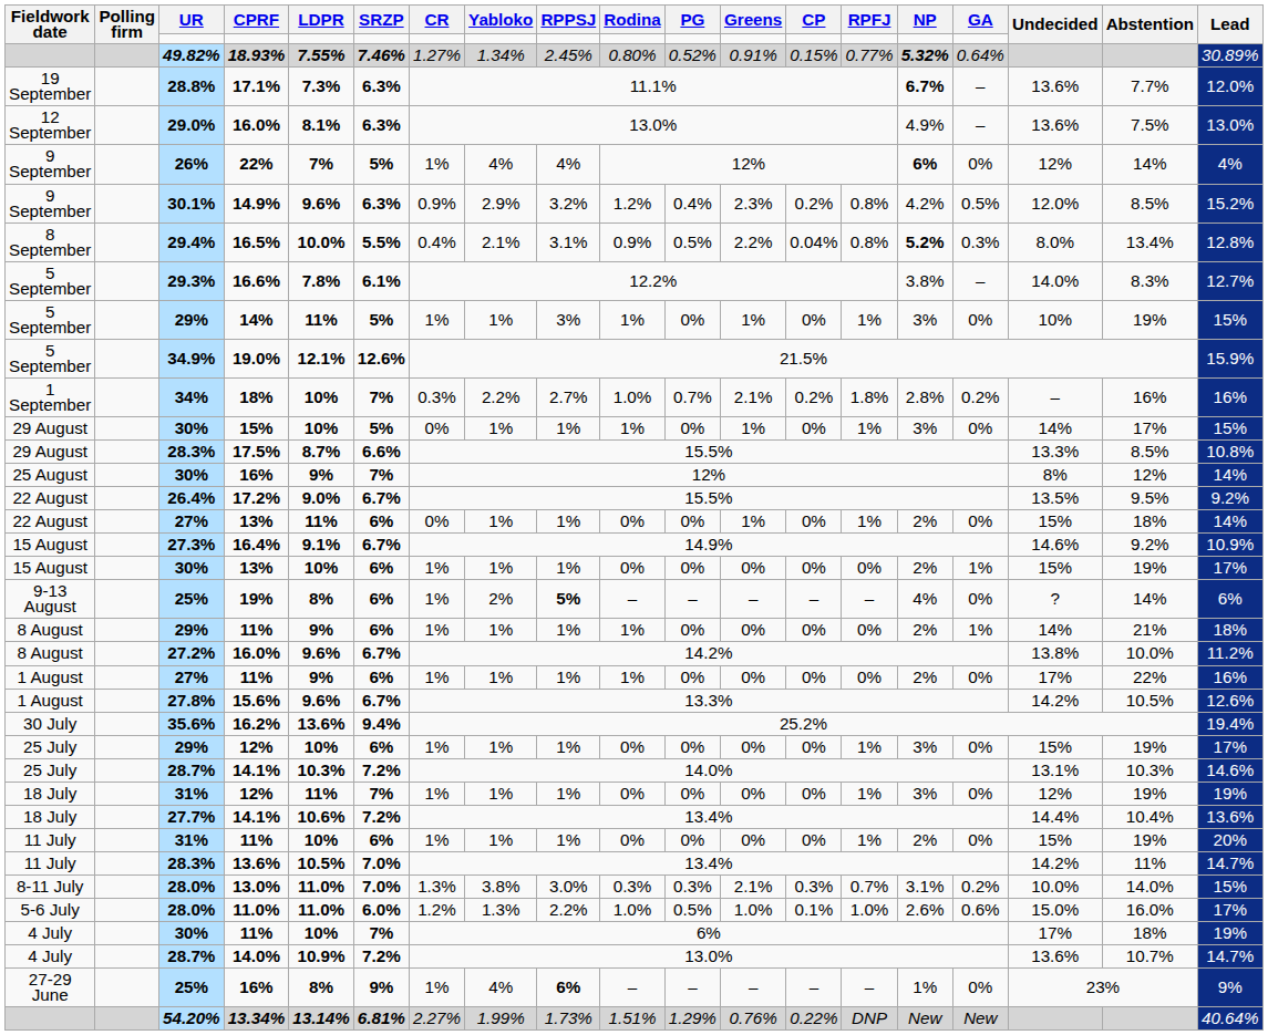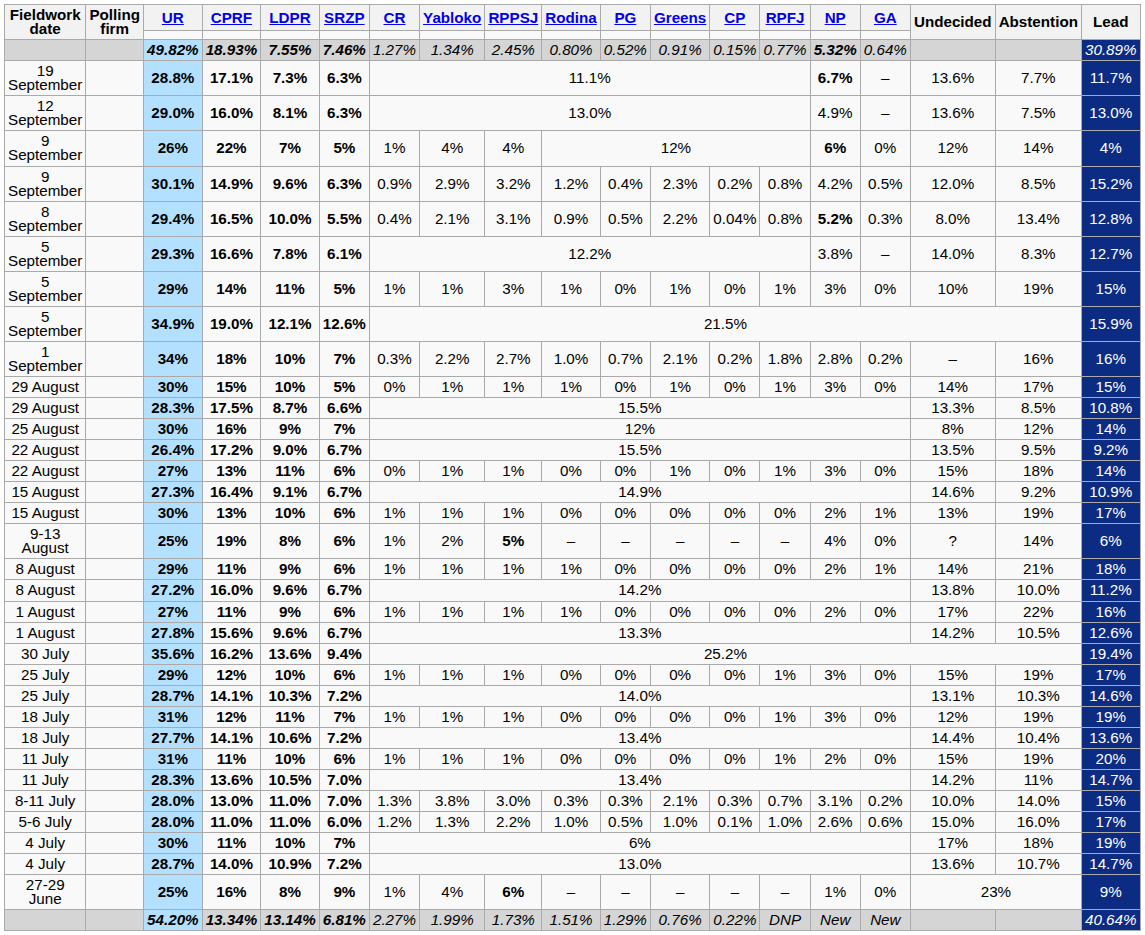 <table class=wikitable style="font-size:95%; line-height:14px; text-align:center">
 <tr>
 <th style=width:200px; rowspan=2>Fieldwork date</th>
 <th style=width:150px; rowspan=2>Polling firm</th>
 <th style="width:60px;"><a href='#'>UR</a></th>
 <th style="width:60px;"><a href='#'>CPRF</a></th>
 <th style="width:60px;"><a href='#'>LDPR</a></th>
 <th style="width:60px;"><a href='#'>SRZP</a></th>
 <th style="width:60px;"><a href='#'>CR</a></th>
 <th style="width:60px;"><a href='#'>Yabloko</a></th>
 <th style="width:60px;"><a href='#'>RPPSJ</a></th>
 <th style="width:60px;"><a href='#'>Rodina</a></th>
 <th style="width:60px;"><a href='#'>PG</a></th>
 <th style="width:60px;"><a href='#'>Greens</a></th>
 <th style="width:60px;"><a href='#'>CP</a></th>
 <th style="width:60px;"><a href='#'>RPFJ</a></th>
 <th style="width:60px;"><a href='#'>NP</a></th>
 <th style="width:60px;"><a href='#'>GA</a></th>
 <th style="width:60px;" rowspan="2">Undecided</th>
 <th style="width:60px;" rowspan="2">Abstention</th>
 <th style="width:60px;" rowspan="2">Lead</th>
 </tr>
 <tr>
 <td bgcolor=></td>
 <td bgcolor=></td>
 <td bgcolor=></td>
 <td bgcolor=></td>
 <td bgcolor=></td>
 <td bgcolor=></td>
 <td bgcolor=></td>
 <td bgcolor=></td>
 <td bgcolor=></td>
 <td bgcolor=></td>
 <td bgcolor=></td>
 <td bgcolor=></td>
 <td bgcolor=></td>
 <td bgcolor=></td>
 </tr>
 <tr>
 <td style="background:#D5D5D5"></td>
 <td style="background:#D5D5D5"></td>
 <td style="background:#B3E0FF"><strong><em>49.82%</em></strong></td>
 <td style="background:#D5D5D5"><strong><em>18.93%</em></strong></td>
 <td style="background:#D5D5D5"><strong><em>7.55%</em></strong></td>
 <td style="background:#D5D5D5"><strong><em>7.46%</em></strong></td>
 <td style="background:#D5D5D5"><em>1.27%</em></td>
 <td style="background:#D5D5D5"><em>1.34%</em></td>
 <td style="background:#D5D5D5"><em>2.45%</em></td>
 <td style="background:#D5D5D5"><em>0.80%</em></td>
 <td style="background:#D5D5D5"><em>0.52%</em></td>
 <td style="background:#D5D5D5"><em>0.91%</em></td>
 <td style="background:#D5D5D5"><em>0.15%</em></td>
 <td style="background:#D5D5D5"><em>0.77%</em></td>
 <td style="background:#D5D5D5"><strong><em>5.32%</em></strong></td>
 <td style="background:#D5D5D5"><em>0.64%</em></td>
 <td style="background:#D5D5D5"></td>
 <td style="background:#D5D5D5"></td>
 <td style="background:#0C2C84; color:white;"><em>30.89%</em></td>
 </tr>
 <tr>
 <td>19 September</td>
 <td></td>
 <td style="background:#B3E0FF"><strong>28.8%</strong></td>
 <td><strong>17.1%</strong></td>
 <td><strong>7.3%</strong></td>
 <td><strong>6.3%</strong></td>
 <td colspan=8>11.1%</td>
 <td><strong>6.7%</strong></td>
 <td>–</td>
 <td>13.6%</td>
 <td>7.7%</td>
-<td style="background:#0C2C84; color:white;">12.0%</td>
+<td style="background:#0C2C84; color:white;">11.7%</td>
 </tr>
 <tr>
 <td>12 September</td>
 <td></td>
 <td style="background:#B3E0FF"><strong>29.0%</strong></td>
 <td><strong>16.0%</strong></td>
 <td><strong>8.1%</strong></td>
 <td><strong>6.3%</strong></td>
 <td colspan=8>13.0%</td>
 <td>4.9%</td>
 <td>–</td>
 <td>13.6%</td>
 <td>7.5%</td>
 <td style="background:#0C2C84; color:white;">13.0%</td>
 </tr>
 <tr>
 <td>9 September</td>
 <td></td>
 <td style="background:#B3E0FF"><strong>26%</strong></td>
 <td><strong>22%</strong></td>
 <td><strong>7%</strong></td>
 <td><strong>5%</strong></td>
 <td>1%</td>
 <td>4%</td>
 <td>4%</td>
 <td colspan=5>12%</td>
 <td><strong>6%</strong></td>
 <td>0%</td>
 <td>12%</td>
 <td>14%</td>
 <td style="background:#0C2C84; color:white;">4%</td>
 </tr>
 <tr>
 <td>9 September</td>
 <td></td>
 <td style="background:#B3E0FF"><strong>30.1%</strong></td>
 <td><strong>14.9%</strong></td>
 <td><strong>9.6%</strong></td>
 <td><strong>6.3%</strong></td>
 <td>0.9%</td>
 <td>2.9%</td>
 <td>3.2%</td>
 <td>1.2%</td>
 <td>0.4%</td>
 <td>2.3%</td>
 <td>0.2%</td>
 <td>0.8%</td>
 <td>4.2%</td>
 <td>0.5%</td>
 <td>12.0%</td>
 <td>8.5%</td>
 <td style="background:#0C2C84; color:white;">15.2%</td>
 </tr>
 <tr>
 <td>8 September</td>
 <td></td>
 <td style="background:#B3E0FF"><strong>29.4%</strong></td>
 <td><strong>16.5%</strong></td>
 <td><strong>10.0%</strong></td>
 <td><strong>5.5%</strong></td>
 <td>0.4%</td>
 <td>2.1%</td>
 <td>3.1%</td>
 <td>0.9%</td>
 <td>0.5%</td>
 <td>2.2%</td>
 <td>0.04%</td>
 <td>0.8%</td>
 <td><strong>5.2%</strong></td>
 <td>0.3%</td>
 <td>8.0%</td>
 <td>13.4%</td>
 <td style="background:#0C2C84; color:white;">12.8%</td>
 </tr>
 <tr>
 <td>5 September</td>
 <td></td>
 <td style="background:#B3E0FF"><strong>29.3%</strong></td>
 <td><strong>16.6%</strong></td>
 <td><strong>7.8%</strong></td>
 <td><strong>6.1%</strong></td>
 <td colspan=8>12.2%</td>
 <td>3.8%</td>
 <td>–</td>
 <td>14.0%</td>
 <td>8.3%</td>
 <td style="background:#0C2C84; color:white;">12.7%</td>
 </tr>
 <tr>
 <td>5 September</td>
 <td></td>
 <td style="background:#B3E0FF"><strong>29%</strong></td>
 <td><strong>14%</strong></td>
 <td><strong>11%</strong></td>
 <td><strong>5%</strong></td>
 <td>1%</td>
 <td>1%</td>
 <td>3%</td>
 <td>1%</td>
 <td>0%</td>
 <td>1%</td>
 <td>0%</td>
 <td>1%</td>
 <td>3%</td>
 <td>0%</td>
 <td>10%</td>
 <td>19%</td>
 <td style="background:#0C2C84; color:white;">15%</td>
 </tr>
 <tr>
 <td>5 September</td>
 <td> </td>
 <td style="background:#B3E0FF"><strong>34.9%</strong></td>
 <td><strong>19.0%</strong></td>
 <td><strong>12.1%</strong></td>
 <td><strong>12.6%</strong></td>
 <td colspan=12>21.5%</td>
 <td style="background:#0C2C84; color:white;">15.9%</td>
 </tr>
 <tr>
 <td>1 September</td>
 <td></td>
 <td style="background:#B3E0FF"><strong>34%</strong></td>
 <td><strong>18%</strong></td>
 <td><strong>10%</strong></td>
 <td><strong>7%</strong></td>
 <td>0.3%</td>
 <td>2.2%</td>
 <td>2.7%</td>
 <td>1.0%</td>
 <td>0.7%</td>
 <td>2.1%</td>
 <td>0.2%</td>
 <td>1.8%</td>
 <td>2.8%</td>
 <td>0.2%</td>
 <td>–</td>
 <td>16%</td>
 <td style="background:#0C2C84; color:white;">16%</td>
 </tr>
 <tr>
 <td>29 August</td>
 <td></td>
 <td style="background:#B3E0FF"><strong>30%</strong></td>
 <td><strong>15%</strong></td>
 <td><strong>10%</strong></td>
 <td><strong>5%</strong></td>
 <td>0%</td>
 <td>1%</td>
 <td>1%</td>
 <td>1%</td>
 <td>0%</td>
 <td>1%</td>
 <td>0%</td>
 <td>1%</td>
 <td>3%</td>
 <td>0%</td>
 <td>14%</td>
 <td>17%</td>
 <td style="background:#0C2C84; color:white;">15%</td>
 </tr>
 <tr>
 <td>29 August</td>
 <td></td>
 <td style="background:#B3E0FF"><strong>28.3%</strong></td>
 <td><strong>17.5%</strong></td>
 <td><strong>8.7%</strong></td>
 <td><strong>6.6%</strong></td>
 <td colspan=10>15.5%</td>
 <td>13.3%</td>
 <td>8.5%</td>
 <td style="background:#0C2C84; color:white;">10.8%</td>
 </tr>
 <tr>
 <td>25 August</td>
 <td></td>
 <td style="background:#B3E0FF"><strong>30%</strong></td>
 <td><strong>16%</strong></td>
 <td><strong>9%</strong></td>
 <td><strong>7%</strong></td>
 <td colspan=10>12%</td>
 <td>8%</td>
 <td>12%</td>
 <td style="background:#0C2C84; color:white;">14%</td>
 </tr>
 <tr>
 <td>22 August</td>
 <td></td>
 <td style="background:#B3E0FF"><strong>26.4%</strong></td>
 <td><strong>17.2%</strong></td>
 <td><strong>9.0%</strong></td>
 <td><strong>6.7%</strong></td>
 <td colspan=10>15.5%</td>
 <td>13.5%</td>
 <td>9.5%</td>
 <td style="background:#0C2C84; color:white;">9.2%</td>
 </tr>
 <tr>
 <td>22 August</td>
 <td></td>
 <td style="background:#B3E0FF"><strong>27%</strong></td>
 <td><strong>13%</strong></td>
 <td><strong>11%</strong></td>
 <td><strong>6%</strong></td>
 <td>0%</td>
 <td>1%</td>
 <td>1%</td>
 <td>0%</td>
 <td>0%</td>
 <td>1%</td>
 <td>0%</td>
 <td>1%</td>
-<td>2%</td>
+<td>3%</td>
 <td>0%</td>
 <td>15%</td>
 <td>18%</td>
 <td style="background:#0C2C84; color:white;">14%</td>
 </tr>
 <tr>
 <td>15 August</td>
 <td></td>
 <td style="background:#B3E0FF"><strong>27.3%</strong></td>
 <td><strong>16.4%</strong></td>
 <td><strong>9.1%</strong></td>
 <td><strong>6.7%</strong></td>
 <td colspan=10>14.9%</td>
 <td>14.6%</td>
 <td>9.2%</td>
 <td style="background:#0C2C84; color:white;">10.9%</td>
 </tr>
 <tr>
 <td>15 August</td>
 <td></td>
 <td style="background:#B3E0FF"><strong>30%</strong></td>
 <td><strong>13%</strong></td>
 <td><strong>10%</strong></td>
 <td><strong>6%</strong></td>
 <td>1%</td>
 <td>1%</td>
 <td>1%</td>
 <td>0%</td>
 <td>0%</td>
 <td>0%</td>
 <td>0%</td>
 <td>0%</td>
 <td>2%</td>
 <td>1%</td>
-<td>15%</td>
+<td>13%</td>
 <td>19%</td>
 <td style="background:#0C2C84; color:white;">17%</td>
 </tr>
 <tr>
 <td>9-13 August</td>
 <td></td>
 <td style="background:#B3E0FF"><strong>25%</strong></td>
 <td><strong>19%</strong></td>
 <td><strong>8%</strong></td>
 <td><strong>6%</strong></td>
 <td>1%</td>
 <td>2%</td>
 <td><strong>5%</strong></td>
 <td>–</td>
 <td>–</td>
 <td>–</td>
 <td>–</td>
 <td>–</td>
 <td>4%</td>
 <td>0%</td>
 <td>?</td>
 <td>14%</td>
 <td style="background:#0C2C84; color:white;">6%</td>
 </tr>
 <tr>
 <td>8 August</td>
 <td></td>
 <td style="background:#B3E0FF"><strong>29%</strong></td>
 <td><strong>11%</strong></td>
 <td><strong>9%</strong></td>
 <td><strong>6%</strong></td>
 <td>1%</td>
 <td>1%</td>
 <td>1%</td>
 <td>1%</td>
 <td>0%</td>
 <td>0%</td>
 <td>0%</td>
 <td>0%</td>
 <td>2%</td>
 <td>1%</td>
 <td>14%</td>
 <td>21%</td>
 <td style="background:#0C2C84; color:white;">18%</td>
 </tr>
 <tr>
 <td>8 August</td>
 <td></td>
 <td style="background:#B3E0FF"><strong>27.2%</strong></td>
 <td><strong>16.0%</strong></td>
 <td><strong>9.6%</strong></td>
 <td><strong>6.7%</strong></td>
 <td colspan=10>14.2%</td>
 <td>13.8%</td>
 <td>10.0%</td>
 <td style="background:#0C2C84; color:white;">11.2%</td>
 </tr>
 <tr>
 <td>1 August</td>
 <td></td>
 <td style="background:#B3E0FF"><strong>27%</strong></td>
 <td><strong>11%</strong></td>
 <td><strong>9%</strong></td>
 <td><strong>6%</strong></td>
 <td>1%</td>
 <td>1%</td>
 <td>1%</td>
 <td>1%</td>
 <td>0%</td>
 <td>0%</td>
 <td>0%</td>
 <td>0%</td>
 <td>2%</td>
 <td>0%</td>
 <td>17%</td>
 <td>22%</td>
 <td style="background:#0C2C84; color:white;">16%</td>
 </tr>
 <tr>
 <td>1 August</td>
 <td></td>
 <td style="background:#B3E0FF"><strong>27.8%</strong></td>
 <td><strong>15.6%</strong></td>
 <td><strong>9.6%</strong></td>
 <td><strong>6.7%</strong></td>
 <td colspan=10>13.3%</td>
 <td>14.2%</td>
 <td>10.5%</td>
 <td style="background:#0C2C84; color:white;">12.6%</td>
 </tr>
 <tr>
 <td>30 July</td>
 <td> </td>
 <td style="background:#B3E0FF"><strong>35.6%</strong></td>
 <td><strong>16.2%</strong></td>
 <td><strong>13.6%</strong></td>
 <td><strong>9.4%</strong></td>
 <td colspan=12>25.2%</td>
 <td style="background:#0C2C84; color:white;">19.4%</td>
 </tr>
 <tr>
 <td>25 July</td>
 <td></td>
 <td style="background:#B3E0FF"><strong>29%</strong></td>
 <td><strong>12%</strong></td>
 <td><strong>10%</strong></td>
 <td><strong>6%</strong></td>
 <td>1%</td>
 <td>1%</td>
 <td>1%</td>
 <td>0%</td>
 <td>0%</td>
 <td>0%</td>
 <td>0%</td>
 <td>1%</td>
 <td>3%</td>
 <td>0%</td>
 <td>15%</td>
 <td>19%</td>
 <td style="background:#0C2C84; color:white;">17%</td>
 </tr>
 <tr>
 <td>25 July</td>
 <td></td>
 <td style="background:#B3E0FF"><strong>28.7%</strong></td>
 <td><strong>14.1%</strong></td>
 <td><strong>10.3%</strong></td>
 <td><strong>7.2%</strong></td>
 <td colspan=10>14.0%</td>
 <td>13.1%</td>
 <td>10.3%</td>
 <td style="background:#0C2C84; color:white;">14.6%</td>
 </tr>
 <tr>
 <td>18 July</td>
 <td></td>
 <td style="background:#B3E0FF"><strong>31%</strong></td>
 <td><strong>12%</strong></td>
 <td><strong>11%</strong></td>
 <td><strong>7%</strong></td>
 <td>1%</td>
 <td>1%</td>
 <td>1%</td>
 <td>0%</td>
 <td>0%</td>
 <td>0%</td>
 <td>0%</td>
 <td>1%</td>
 <td>3%</td>
 <td>0%</td>
 <td>12%</td>
 <td>19%</td>
 <td style="background:#0C2C84; color:white;">19%</td>
 </tr>
 <tr>
 <td>18 July</td>
 <td></td>
 <td style="background:#B3E0FF"><strong>27.7%</strong></td>
 <td><strong>14.1%</strong></td>
 <td><strong>10.6%</strong></td>
 <td><strong>7.2%</strong></td>
 <td colspan=10>13.4%</td>
 <td>14.4%</td>
 <td>10.4%</td>
 <td style="background:#0C2C84; color:white;">13.6%</td>
 </tr>
 <tr>
 <td>11 July</td>
 <td></td>
 <td style="background:#B3E0FF"><strong>31%</strong></td>
 <td><strong>11%</strong></td>
 <td><strong>10%</strong></td>
 <td><strong>6%</strong></td>
 <td>1%</td>
 <td>1%</td>
 <td>1%</td>
 <td>0%</td>
 <td>0%</td>
 <td>0%</td>
 <td>0%</td>
 <td>1%</td>
 <td>2%</td>
 <td>0%</td>
 <td>15%</td>
 <td>19%</td>
 <td style="background:#0C2C84; color:white;">20%</td>
 </tr>
 <tr>
 <td>11 July</td>
 <td></td>
 <td style="background:#B3E0FF"><strong>28.3%</strong></td>
 <td><strong>13.6%</strong></td>
 <td><strong>10.5%</strong></td>
 <td><strong>7.0%</strong></td>
 <td colspan=10>13.4%</td>
 <td>14.2%</td>
 <td>11%</td>
 <td style="background:#0C2C84; color:white;">14.7%</td>
 </tr>
 <tr>
 <td>8-11 July</td>
 <td></td>
 <td style="background:#B3E0FF"><strong>28.0%</strong></td>
 <td><strong>13.0%</strong></td>
 <td><strong>11.0%</strong></td>
 <td><strong>7.0%</strong></td>
 <td>1.3%</td>
 <td>3.8%</td>
 <td>3.0%</td>
 <td>0.3%</td>
 <td>0.3%</td>
 <td>2.1%</td>
 <td>0.3%</td>
 <td>0.7%</td>
 <td>3.1%</td>
 <td>0.2%</td>
 <td>10.0%</td>
 <td>14.0%</td>
 <td style="background:#0C2C84; color:white;">15%</td>
 </tr>
 <tr>
 <td>5-6 July</td>
 <td></td>
 <td style="background:#B3E0FF"><strong>28.0%</strong></td>
 <td><strong>11.0%</strong></td>
 <td><strong>11.0%</strong></td>
 <td><strong>6.0%</strong></td>
 <td>1.2%</td>
 <td>1.3%</td>
 <td>2.2%</td>
 <td>1.0%</td>
 <td>0.5%</td>
 <td>1.0%</td>
 <td>0.1%</td>
 <td>1.0%</td>
 <td>2.6%</td>
 <td>0.6%</td>
 <td>15.0%</td>
 <td>16.0%</td>
 <td style="background:#0C2C84; color:white;">17%</td>
 </tr>
 <tr>
 <td>4 July</td>
 <td></td>
 <td style="background:#B3E0FF"><strong>30%</strong></td>
 <td><strong>11%</strong></td>
 <td><strong>10%</strong></td>
 <td><strong>7%</strong></td>
 <td colspan=10>6%</td>
 <td>17%</td>
 <td>18%</td>
 <td style="background:#0C2C84; color:white;">19%</td>
 </tr>
 <tr>
 <td>4 July</td>
 <td></td>
 <td style="background:#B3E0FF"><strong>28.7%</strong></td>
 <td><strong>14.0%</strong></td>
 <td><strong>10.9%</strong></td>
 <td><strong>7.2%</strong></td>
 <td colspan=10>13.0%</td>
 <td>13.6%</td>
 <td>10.7%</td>
 <td style="background:#0C2C84; color:white;">14.7%</td>
 </tr>
 <tr>
 <td>27-29 June</td>
 <td></td>
 <td style="background:#B3E0FF"><strong>25%</strong></td>
 <td><strong>16%</strong></td>
 <td><strong>8%</strong></td>
 <td><strong>9%</strong></td>
 <td>1%</td>
 <td>4%</td>
 <td><strong>6%</strong></td>
 <td>–</td>
 <td>–</td>
 <td>–</td>
 <td>–</td>
 <td>–</td>
 <td>1%</td>
 <td>0%</td>
 <td colspan="2">23%</td>
 <td style="background:#0C2C84; color:white;">9%</td>
 </tr>
 <tr>
 <td style="background:#D5D5D5"></td>
 <td style="background:#D5D5D5"></td>
 <td style="background:#B3E0FF"><strong><em>54.20%</em></strong></td>
 <td style="background:#D5D5D5"><strong><em>13.34%</em></strong></td>
 <td style="background:#D5D5D5"><strong><em>13.14%</em></strong></td>
 <td style="background:#D5D5D5"><strong><em>6.81%</em></strong></td>
 <td style="background:#D5D5D5"><em>2.27%</em></td>
 <td style="background:#D5D5D5"><em>1.99%</em></td>
 <td style="background:#D5D5D5"><em>1.73%</em></td>
 <td style="background:#D5D5D5"><em>1.51%</em></td>
 <td style="background:#D5D5D5"><em>1.29%</em></td>
 <td style="background:#D5D5D5"><em>0.76%</em></td>
 <td style="background:#D5D5D5"><em>0.22%</em></td>
 <td style="background:#D5D5D5"><em>DNP</em></td>
 <td style="background:#D5D5D5"><em>New</em></td>
 <td style="background:#D5D5D5"><em>New</em></td>
 <td style="background:#D5D5D5"></td>
 <td style="background:#D5D5D5"></td>
 <td style="background:#0C2C84; color:white;"><em>40.64%</em></td>
 </tr>
 </table>
